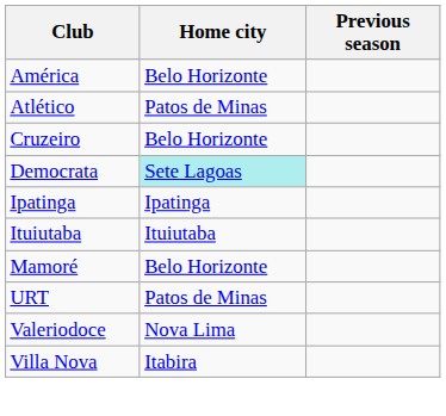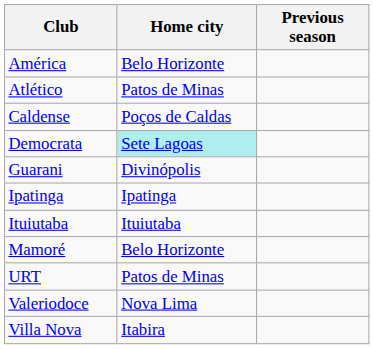 <table class="wikitable sortable">
 <tr>
 <th width=100>Club</th>
 <th width=125>Home city</th>
 <th width=100>Previous season</th>
 </tr>
 <tr>
 <td><a href='#'>América</a></td>
 <td><a href='#'>Belo Horizonte</a></td>
 <td></td>
 </tr>
 <tr>
 <td><a href='#'>Atlético</a></td>
 <td><a href='#'>Patos de Minas</a></td>
 <td></td>
 </tr>
 <tr>
-<td><a href='#'>Cruzeiro</a></td>
-<td><a href='#'>Belo Horizonte</a></td>
+<td><a href='#'>Caldense</a></td>
+<td><a href='#'>Poços de Caldas</a></td>
 <td></td>
 </tr>
 <tr>
 <td><a href='#'>Democrata</a></td>
 <td style="background: paleturquoise;"><a href='#'>Sete Lagoas</a></td>
+<td></td>
+</tr>
+<tr>
+<td><a href='#'>Guarani</a></td>
+<td><a href='#'>Divinópolis</a></td>
 <td></td>
 </tr>
 <tr>
 <td><a href='#'>Ipatinga</a></td>
 <td><a href='#'>Ipatinga</a></td>
 <td></td>
 </tr>
 <tr>
 <td><a href='#'>Ituiutaba</a></td>
 <td><a href='#'>Ituiutaba</a></td>
 <td></td>
 </tr>
 <tr>
 <td><a href='#'>Mamoré</a></td>
 <td><a href='#'>Belo Horizonte</a></td>
 <td></td>
 </tr>
 <tr>
 <td><a href='#'>URT</a></td>
 <td><a href='#'>Patos de Minas</a></td>
 <td></td>
 </tr>
 <tr>
 <td><a href='#'>Valeriodoce</a></td>
 <td><a href='#'>Nova Lima</a></td>
 <td></td>
 </tr>
 <tr>
 <td><a href='#'>Villa Nova</a></td>
 <td><a href='#'>Itabira</a></td>
 <td></td>
 </tr>
 </table>
